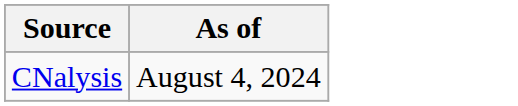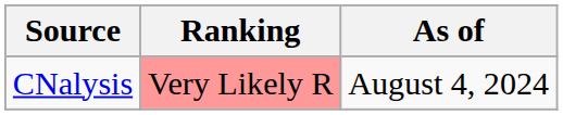 <table class="wikitable">
 <tr>
 <th>Source</th>
+<th>Ranking</th>
 <th>As of</th>
 </tr>
 <tr>
 <td><a href='#'>CNalysis</a></td>
+<td style="background:#FF9999" data-sort-value="4" align="center">Very Likely R </td>
 <td>August 4, 2024</td>
 </tr>
 </table>
